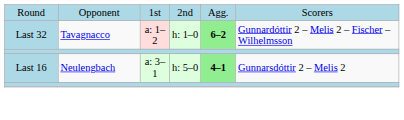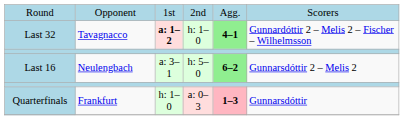 <table class="wikitable" style="text-align:center">
 <tr bgcolor=lightblue>
 <td width=150px>Round</td>
 <td width=200px>Opponent</td>
 <td width=80px>1st</td>
 <td width=80px>2nd</td>
 <td width=80px>Agg.</td>
 <td width=600px>Scorers</td>
 </tr>
 <tr>
 <td bgcolor=lightblue>Last 32</td>
 <td align=left> <a href='#'>Tavagnacco</a></td>
-<td bgcolor="#ffdddd">a: 1–2</td>
+<td bgcolor="#ffdddd"><strong>a: 1–2</strong></td>
 <td bgcolor="#ddffdd">h: 1–0</td>
-<td bgcolor=lightgreen><strong>6–2</strong></td>
+<td bgcolor=lightgreen><strong>4–1</strong></td>
 <td align=left><a href='#'>Gunnardóttir</a> 2 – <a href='#'>Melis</a> 2 – <a href='#'>Fischer</a> – <a href='#'>Wilhelmsson</a></td>
 </tr>
 <tr bgcolor=lightblue>
 <td colspan=6></td>
 </tr>
 <tr>
 <td bgcolor=lightblue>Last 16</td>
 <td align=left> <a href='#'>Neulengbach</a></td>
 <td bgcolor="#ddffdd">a: 3–1</td>
 <td bgcolor="#ddffdd">h: 5–0</td>
-<td bgcolor=lightgreen><strong>4–1</strong></td>
+<td bgcolor=lightgreen><strong>6–2</strong></td>
 <td align=left><a href='#'>Gunnarsdóttir</a> 2 – <a href='#'>Melis</a> 2</td>
 </tr>
 <tr bgcolor=lightblue>
 <td colspan=6></td>
 </tr>
 <tr>
+<td bgcolor=lightblue>Quarterfinals</td>
+<td align=left> <a href='#'>Frankfurt</a></td>
+<td bgcolor="#ddffdd">h: 1–0</td>
+<td bgcolor="#ffdddd">a: 0–3</td>
+<td bgcolor=lightpink><strong>1–3</strong></td>
+<td align=left><a href='#'>Gunnarsdóttir</a></td>
+</tr>
+<tr>
 </tr>
 </table>
